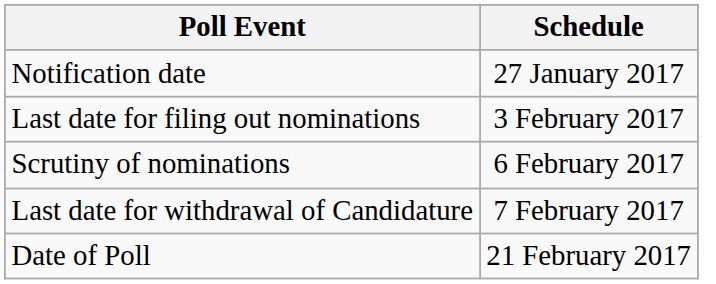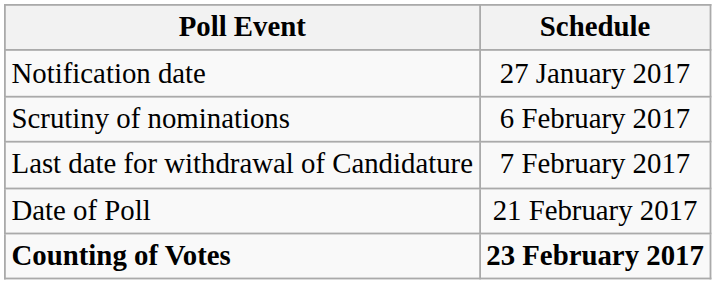 <table class="wikitable">
 <tr>
 <th>Poll Event</th>
 <th>Schedule</th>
 </tr>
 <tr>
 <td>Notification date</td>
 <td align="center">27 January 2017</td>
-</tr>
-<tr>
-<td>Last date for filing out nominations</td>
-<td align="center">3 February 2017</td>
 </tr>
 <tr>
 <td>Scrutiny of nominations</td>
 <td align="center">6 February 2017</td>
 </tr>
 <tr>
 <td>Last date for withdrawal of Candidature</td>
 <td align="center">7 February 2017</td>
 </tr>
 <tr>
 <td>Date of Poll</td>
 <td align="center">21 February 2017</td>
 </tr>
+<tr>
+<td><strong>Counting of Votes</strong></td>
+<td align="center"><strong>23 February 2017 </strong></td>
+</tr>
 </table>
